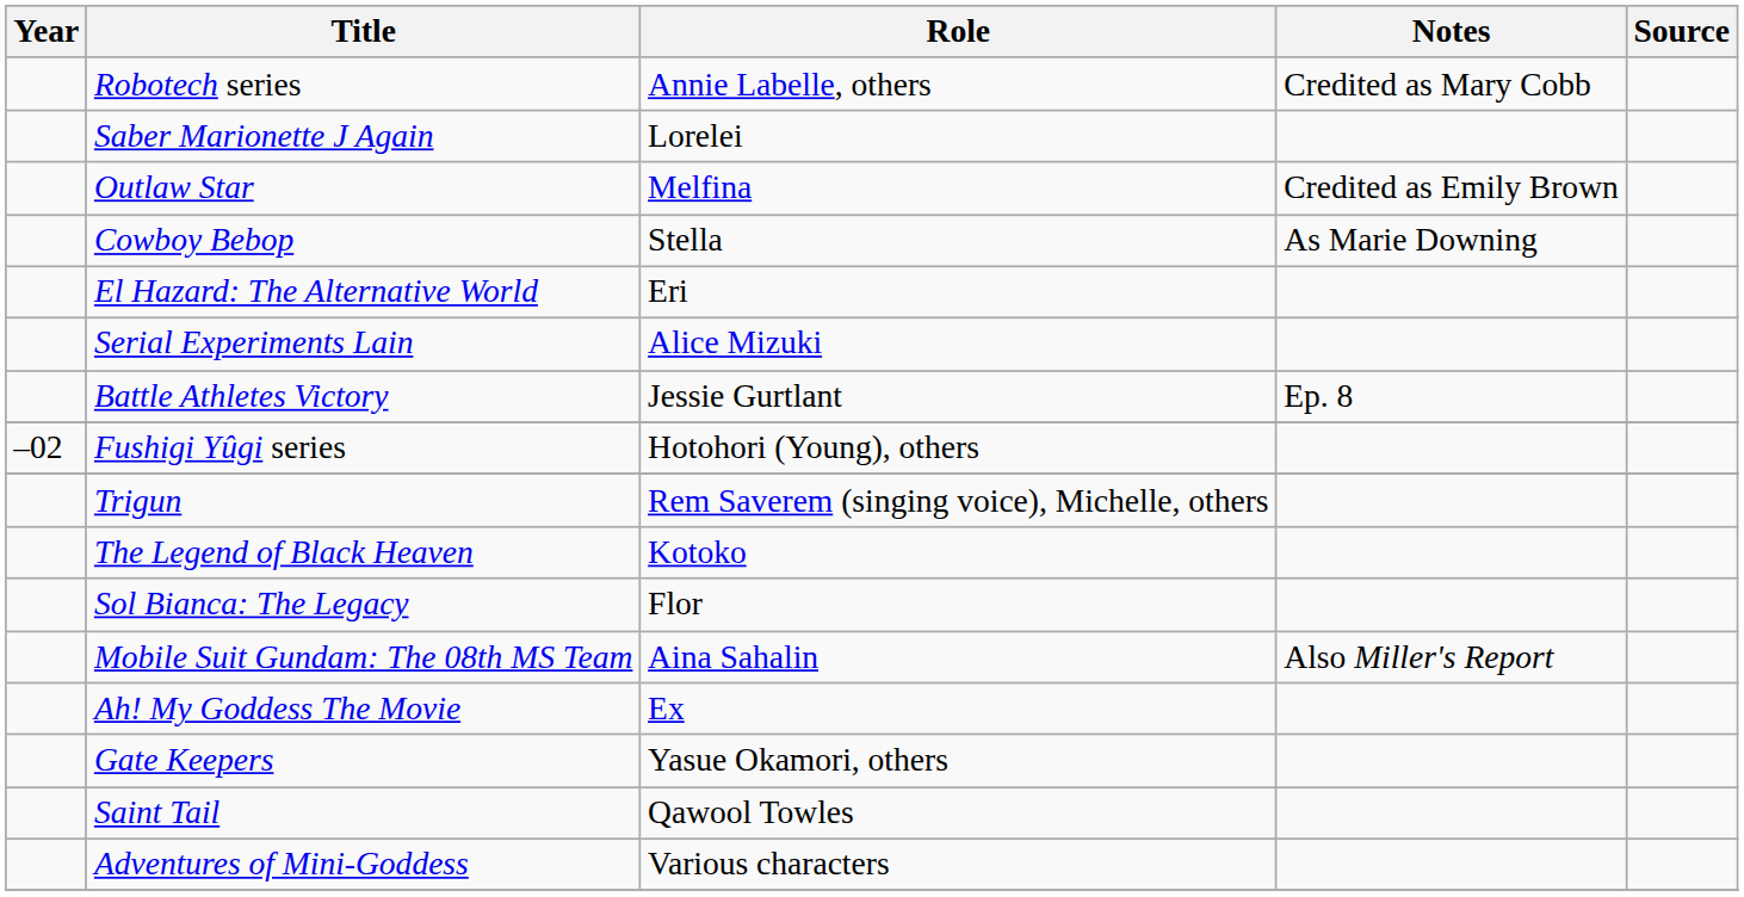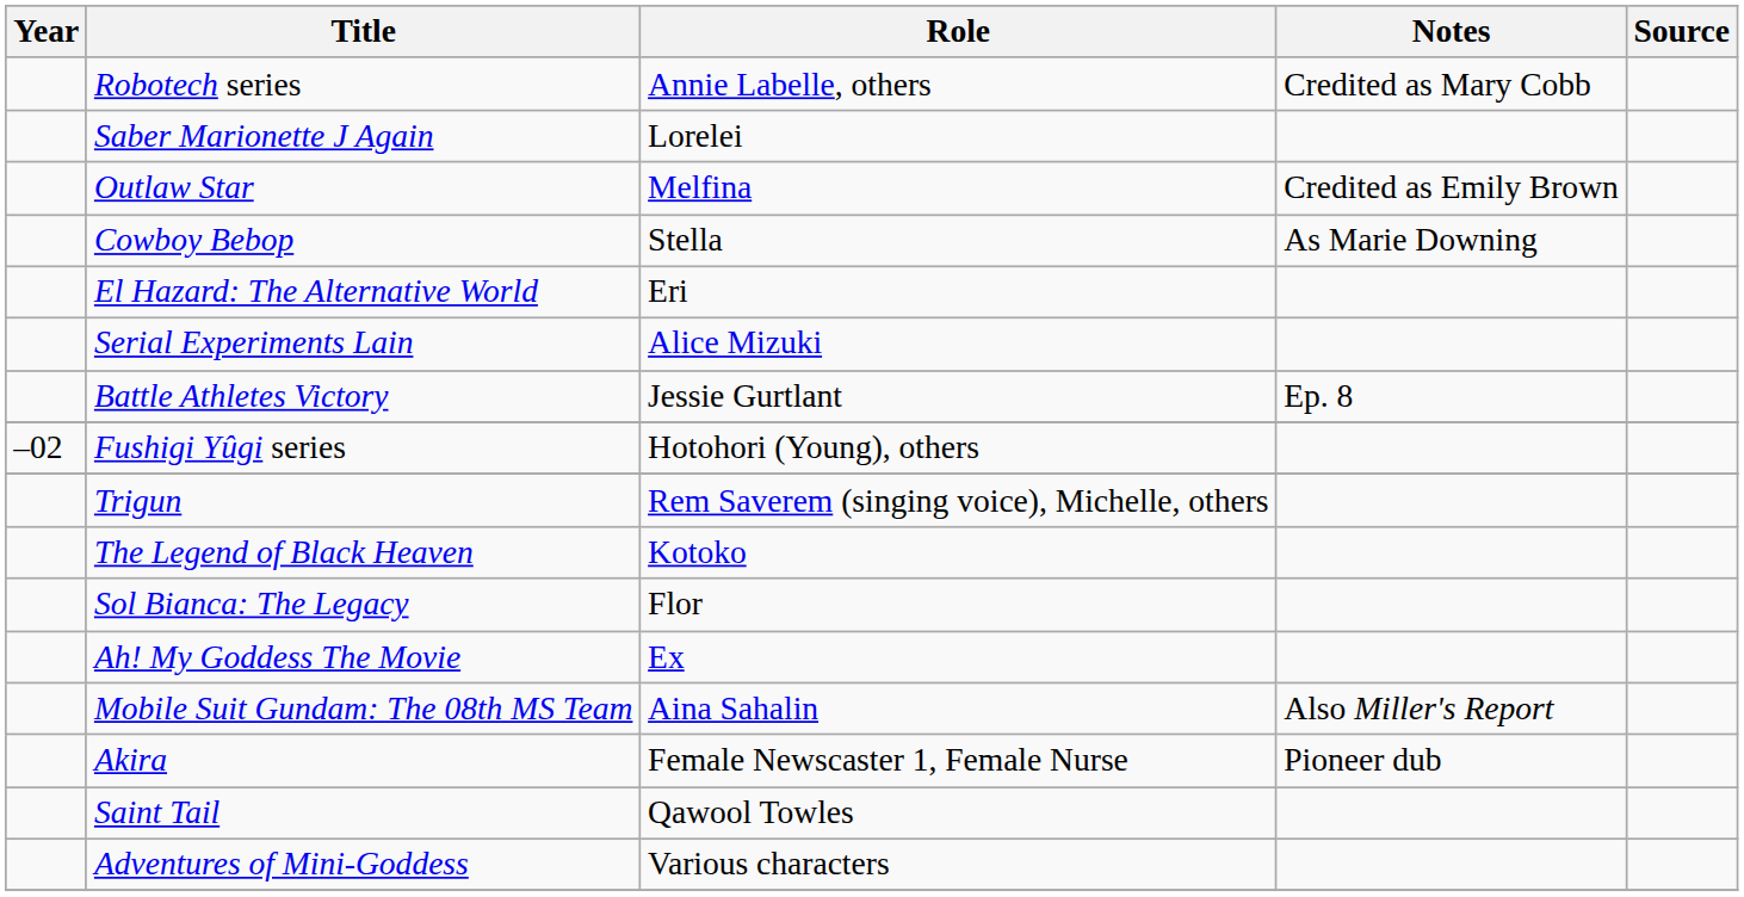 <table class="wikitable sortable plainrowheaders">
 <tr>
 <th>Year</th>
 <th>Title</th>
 <th>Role</th>
 <th class="unsortable">Notes</th>
 <th class="unsortable">Source</th>
 </tr>
 <tr>
 <td></td>
 <td><em><a href='#'>Robotech</a></em> series</td>
 <td><a href='#'>Annie Labelle</a>, others</td>
 <td>Credited as Mary Cobb</td>
 <td></td>
 </tr>
 <tr>
 <td></td>
 <td><em><a href='#'>Saber Marionette J Again</a></em></td>
 <td>Lorelei</td>
 <td></td>
 <td></td>
 </tr>
 <tr>
 <td></td>
 <td><em><a href='#'>Outlaw Star</a></em></td>
 <td><a href='#'>Melfina</a></td>
 <td>Credited as Emily Brown</td>
 <td></td>
 </tr>
 <tr>
 <td></td>
 <td><em><a href='#'>Cowboy Bebop</a></em></td>
 <td>Stella</td>
 <td>As Marie Downing</td>
 <td></td>
 </tr>
 <tr>
 <td></td>
 <td><em><a href='#'>El Hazard: The Alternative World</a></em></td>
 <td>Eri</td>
 <td></td>
 <td></td>
 </tr>
 <tr>
 <td></td>
 <td><em><a href='#'>Serial Experiments Lain</a></em></td>
 <td><a href='#'>Alice Mizuki</a></td>
 <td></td>
 <td></td>
 </tr>
 <tr>
 <td></td>
 <td><em><a href='#'>Battle Athletes Victory</a></em></td>
 <td>Jessie Gurtlant</td>
 <td>Ep. 8</td>
 <td></td>
 </tr>
 <tr>
 </tr>
 <tr>
 <td>–02</td>
 <td><em><a href='#'>Fushigi Yûgi</a></em> series</td>
 <td>Hotohori (Young), others</td>
 <td></td>
 <td></td>
 </tr>
 <tr>
 </tr>
 <tr>
 <td></td>
 <td><em><a href='#'>Trigun</a></em></td>
 <td><a href='#'>Rem Saverem</a> (singing voice), Michelle, others</td>
 <td></td>
 <td></td>
 </tr>
 <tr>
 <td></td>
 <td><em><a href='#'>The Legend of Black Heaven</a></em></td>
 <td><a href='#'>Kotoko</a></td>
 <td></td>
 <td></td>
 </tr>
 <tr>
 <td></td>
 <td><em><a href='#'>Sol Bianca: The Legacy</a></em></td>
 <td>Flor</td>
 <td></td>
 <td></td>
 </tr>
 <tr>
 <td></td>
+<td><em><a href='#'>Ah! My Goddess The Movie</a></em></td>
+<td><a href='#'>Ex</a></td>
+<td></td>
+<td></td>
+</tr>
+<tr>
+<td></td>
 <td><em><a href='#'>Mobile Suit Gundam: The 08th MS Team</a></em></td>
 <td><a href='#'>Aina Sahalin</a></td>
 <td>Also <em>Miller's Report</em></td>
 <td></td>
 </tr>
 <tr>
 <td></td>
-<td><em><a href='#'>Ah! My Goddess The Movie</a></em></td>
-<td><a href='#'>Ex</a></td>
-<td></td>
-<td></td>
-</tr>
-<tr>
-<td></td>
-<td><em><a href='#'>Gate Keepers</a></em></td>
-<td>Yasue Okamori, others</td>
-<td></td>
+<td><em><a href='#'>Akira</a></em></td>
+<td>Female Newscaster 1, Female Nurse</td>
+<td>Pioneer dub</td>
 <td></td>
 </tr>
 <tr>
 <td></td>
 <td><em><a href='#'>Saint Tail</a></em></td>
 <td>Qawool Towles</td>
 <td></td>
 <td></td>
 </tr>
 <tr>
 <td></td>
 <td><em><a href='#'>Adventures of Mini-Goddess</a></em></td>
 <td>Various characters</td>
 <td></td>
 <td></td>
 </tr>
 <tr>
 </tr>
 </table>
